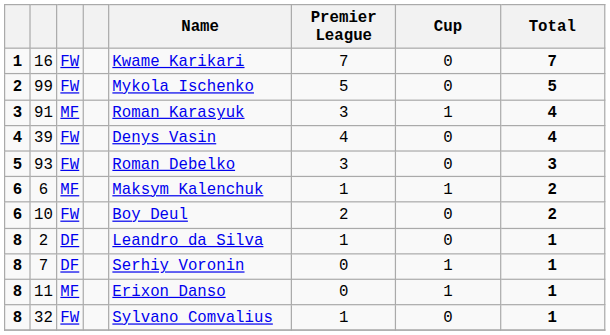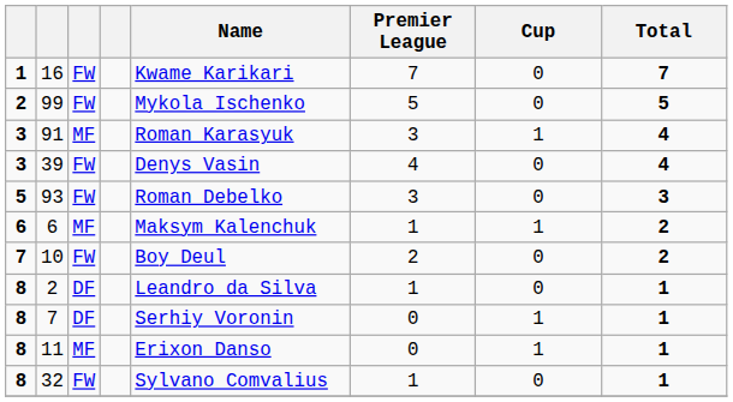 <table class="wikitable" style="text-align:center">
 <tr>
 <th width=15></th>
 <th width=15></th>
 <th width=15></th>
 <th width=15></th>
 <th width=145>Name</th>
 <th width=80><strong>Premier League</strong></th>
 <th width=80><strong>Cup</strong></th>
 <th width=80>Total</th>
 </tr>
 <tr>
 <td><strong>1</strong></td>
 <td>16</td>
 <td><a href='#'>FW</a></td>
 <td></td>
 <td align=left><a href='#'>Kwame Karikari</a></td>
 <td>7</td>
 <td>0</td>
 <td><strong>7</strong></td>
 </tr>
 <tr>
 <td><strong>2</strong></td>
 <td>99</td>
 <td><a href='#'>FW</a></td>
 <td></td>
 <td align=left><a href='#'>Mykola Ischenko</a></td>
 <td>5</td>
 <td>0</td>
 <td><strong>5</strong></td>
 </tr>
 <tr>
 <td><strong>3</strong></td>
 <td>91</td>
 <td><a href='#'>MF</a></td>
 <td></td>
 <td align=left><a href='#'>Roman Karasyuk</a></td>
 <td>3</td>
 <td>1</td>
 <td><strong>4</strong></td>
 </tr>
 <tr>
-<td><strong>4</strong></td>
+<td><strong>3</strong></td>
 <td>39</td>
 <td><a href='#'>FW</a></td>
 <td></td>
 <td align=left><a href='#'>Denys Vasin</a></td>
 <td>4</td>
 <td>0</td>
 <td><strong>4</strong></td>
 </tr>
 <tr>
 <td><strong>5</strong></td>
 <td>93</td>
 <td><a href='#'>FW</a></td>
 <td></td>
 <td align=left><a href='#'>Roman Debelko</a></td>
 <td>3</td>
 <td>0</td>
 <td><strong>3</strong></td>
 </tr>
 <tr>
 <td><strong>6</strong></td>
 <td>6</td>
 <td><a href='#'>MF</a></td>
 <td></td>
 <td align=left><a href='#'>Maksym Kalenchuk</a></td>
 <td>1</td>
 <td>1</td>
 <td><strong>2</strong></td>
 </tr>
 <tr>
-<td><strong>6</strong></td>
+<td><strong>7</strong></td>
 <td>10</td>
 <td><a href='#'>FW</a></td>
 <td></td>
 <td align=left><a href='#'>Boy Deul</a></td>
 <td>2</td>
 <td>0</td>
 <td><strong>2</strong></td>
 </tr>
 <tr>
 <td><strong>8</strong></td>
 <td>2</td>
 <td><a href='#'>DF</a></td>
 <td></td>
 <td align=left><a href='#'>Leandro da Silva</a></td>
 <td>1</td>
 <td>0</td>
 <td><strong>1</strong></td>
 </tr>
 <tr>
 <td><strong>8</strong></td>
 <td>7</td>
 <td><a href='#'>DF</a></td>
 <td></td>
 <td align=left><a href='#'>Serhiy Voronin</a></td>
 <td>0</td>
 <td>1</td>
 <td><strong>1</strong></td>
 </tr>
 <tr>
 <td><strong>8</strong></td>
 <td>11</td>
 <td><a href='#'>MF</a></td>
 <td></td>
 <td align=left><a href='#'>Erixon Danso</a></td>
 <td>0</td>
 <td>1</td>
 <td><strong>1</strong></td>
 </tr>
 <tr>
 <td><strong>8</strong></td>
 <td>32</td>
 <td><a href='#'>FW</a></td>
 <td></td>
 <td align=left><a href='#'>Sylvano Comvalius</a></td>
 <td>1</td>
 <td>0</td>
 <td><strong>1</strong></td>
 </tr>
 <tr>
 </tr>
 </table>
